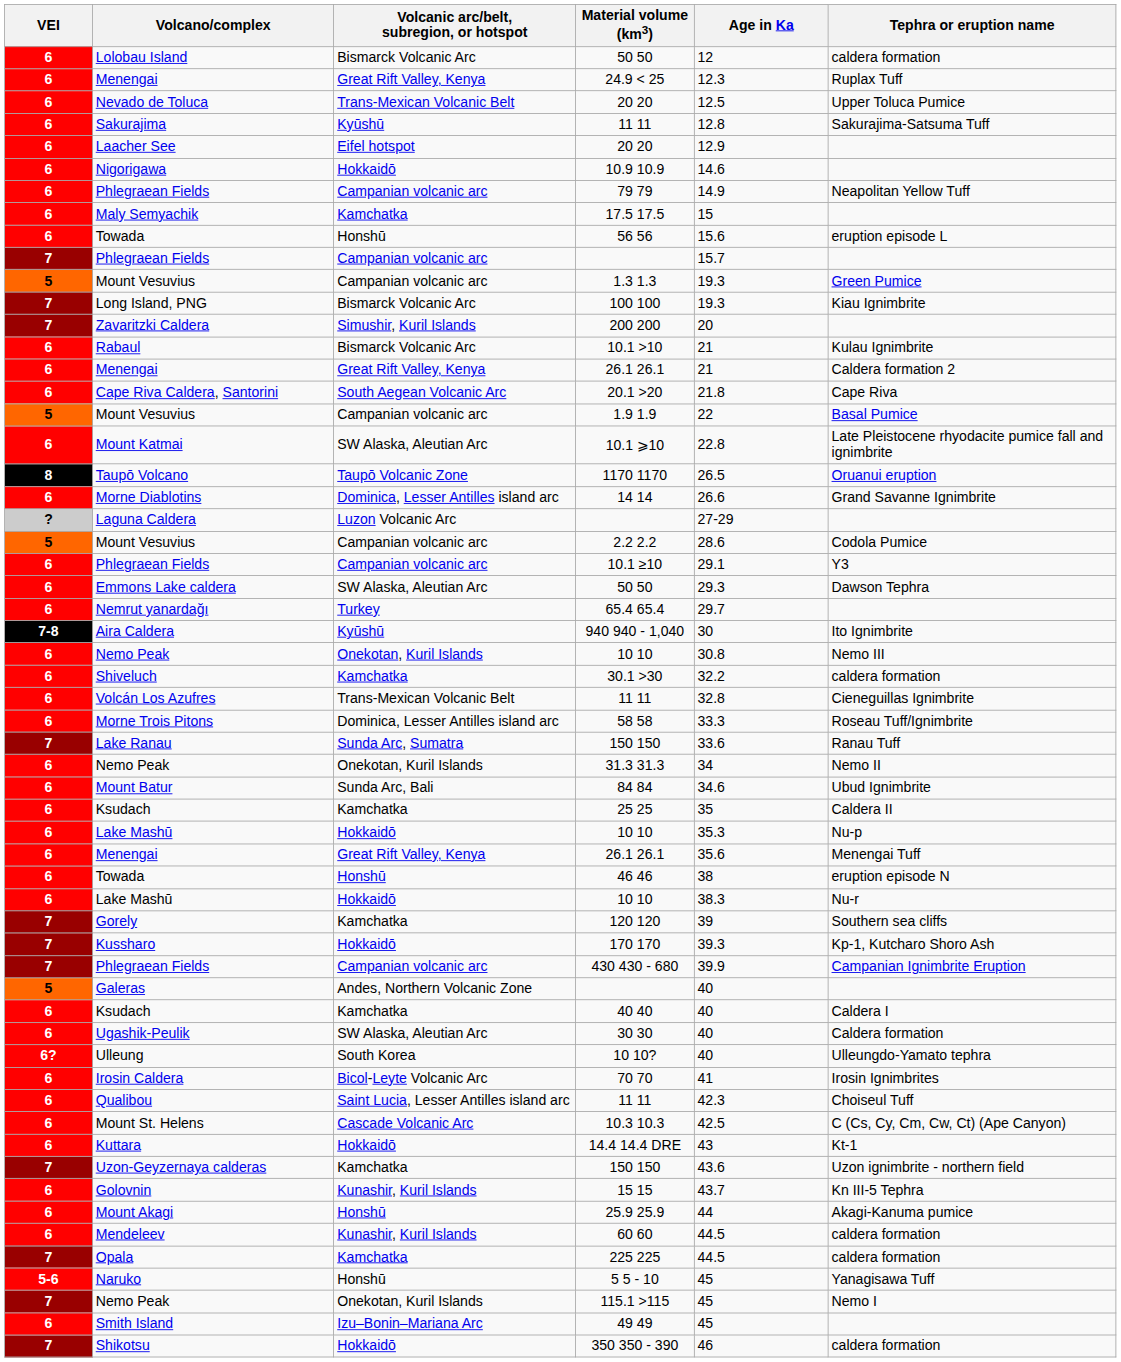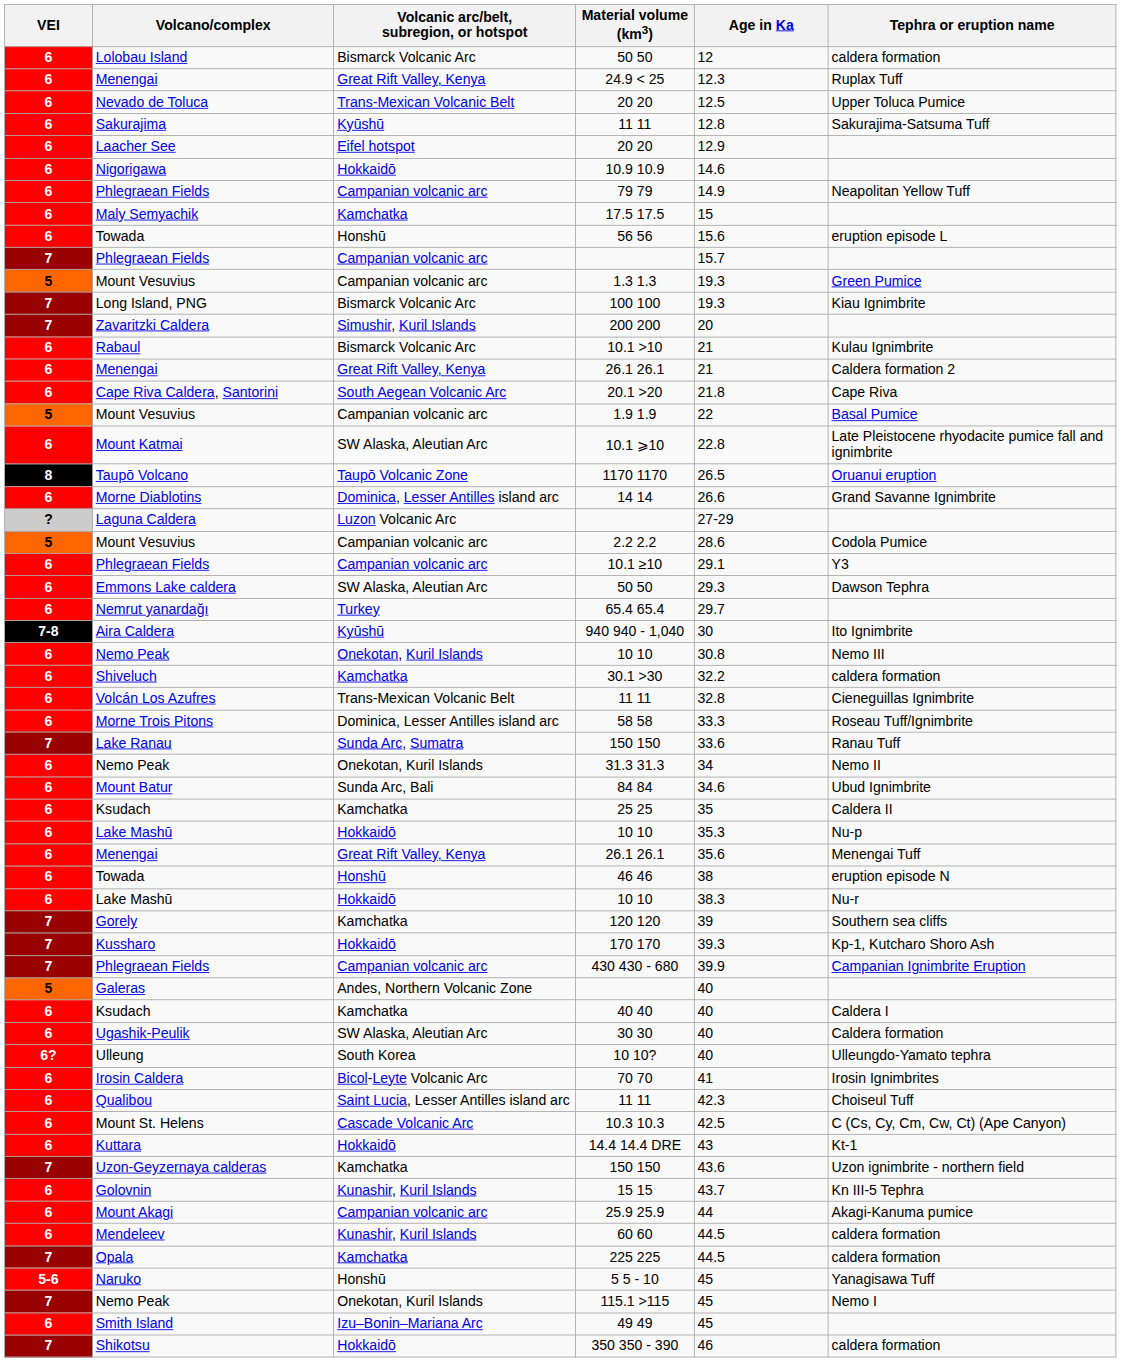 <table class="wikitable sortable" width=100%>
 <tr>
 <th width=50px>VEI</th>
 <th width=150px>Volcano/complex</th>
 <th width=150px>Volcanic arc/belt,<br>subregion, or hotspot</th>
 <th width=70px>Material volume (km<sup>3</sup>)</th>
 <th data-sort-type="number" width=80px>Age in <a href='#'>Ka</a></th>
 <th width=180px>Tephra or eruption name</th>
 </tr>
 <tr>
 <th style="background:#f00; color:white;">6</th>
 <td><a href='#'>Lolobau Island</a></td>
 <td>Bismarck Volcanic Arc</td>
 <td style="text-align: center;"><span>50</span> 50</td>
 <td>12</td>
 <td>caldera formation</td>
 </tr>
 <tr>
 <th style="background:#f00; color:white;">6</th>
 <td><a href='#'>Menengai</a></td>
 <td><a href='#'>Great Rift Valley, Kenya</a></td>
 <td style="text-align: center;"><span>24.9</span> < 25</td>
 <td>12.3</td>
 <td>Ruplax Tuff</td>
 </tr>
 <tr>
 <th style="background:#f00; color:white;">6</th>
 <td><a href='#'>Nevado de Toluca</a></td>
 <td><a href='#'>Trans-Mexican Volcanic Belt</a></td>
 <td style="text-align: center;"><span>20</span> 20</td>
 <td>12.5</td>
 <td>Upper Toluca Pumice</td>
 </tr>
 <tr>
 <th style="background:#f00; color:white;">6</th>
 <td><a href='#'>Sakurajima</a></td>
 <td><a href='#'>Kyūshū</a></td>
 <td style="text-align: center;"><span>11</span> 11</td>
 <td>12.8</td>
 <td>Sakurajima-Satsuma Tuff</td>
 </tr>
 <tr>
 <th style="background:#f00; color:white;">6</th>
 <td><a href='#'>Laacher See</a></td>
 <td><a href='#'>Eifel hotspot</a></td>
 <td style="text-align: center;"><span>20</span> 20</td>
 <td>12.9</td>
 <td></td>
 </tr>
 <tr>
 <th style="background:#f00; color:white;">6</th>
 <td><a href='#'>Nigorigawa</a></td>
 <td><a href='#'>Hokkaidō</a></td>
 <td style="text-align: center;"><span>10.9</span> 10.9</td>
 <td>14.6</td>
 <td></td>
 </tr>
 <tr>
 <th style="background:#f00; color:white;">6</th>
 <td><a href='#'>Phlegraean Fields</a></td>
 <td><a href='#'>Campanian volcanic arc</a></td>
 <td style="text-align: center;"><span>79</span> 79</td>
 <td>14.9</td>
 <td>Neapolitan Yellow Tuff</td>
 </tr>
 <tr>
 <th style="background:#f00; color:white;">6</th>
 <td><a href='#'>Maly Semyachik</a></td>
 <td><a href='#'>Kamchatka</a></td>
 <td style="text-align: center;"><span>17.5</span> 17.5</td>
 <td>15</td>
 <td></td>
 </tr>
 <tr>
 <th style="background:#f00; color:white;">6</th>
 <td>Towada</td>
 <td>Honshū</td>
 <td style="text-align: center;"><span>56</span> 56</td>
 <td>15.6</td>
 <td>eruption episode L</td>
 </tr>
 <tr>
 <th style="background:#900; color:white;">7</th>
 <td><a href='#'>Phlegraean Fields</a></td>
 <td><a href='#'>Campanian volcanic arc</a></td>
 <td></td>
 <td>15.7</td>
 <td></td>
 </tr>
 <tr>
 <th style="background:#f60;">5</th>
 <td>Mount Vesuvius</td>
 <td>Campanian volcanic arc</td>
 <td style="text-align: center;"><span>1.3</span> 1.3</td>
 <td>19.3</td>
 <td><a href='#'>Green Pumice</a></td>
 </tr>
 <tr>
 <th style="background:#900; color:white;">7</th>
 <td>Long Island, PNG</td>
 <td>Bismarck Volcanic Arc</td>
 <td style="text-align: center;"><span>100</span> 100</td>
 <td>19.3</td>
 <td>Kiau Ignimbrite</td>
 </tr>
 <tr>
 <th style="background:#900; color:white;">7</th>
 <td><a href='#'>Zavaritzki Caldera</a></td>
 <td><a href='#'>Simushir</a>, <a href='#'>Kuril Islands</a></td>
 <td style="text-align: center;"><span>200</span> 200</td>
 <td>20</td>
 <td></td>
 </tr>
 <tr>
 <th style="background:#f00; color:white;">6</th>
 <td><a href='#'>Rabaul</a></td>
 <td>Bismarck Volcanic Arc</td>
 <td style="text-align: center;"><span>10.1</span> >10</td>
 <td>21</td>
 <td>Kulau Ignimbrite</td>
 </tr>
 <tr>
 <th style="background:#f00; color:white;">6</th>
 <td><a href='#'>Menengai</a></td>
 <td><a href='#'>Great Rift Valley, Kenya</a></td>
 <td style="text-align: center;"><span>26.1</span> 26.1</td>
 <td>21</td>
 <td>Caldera formation 2</td>
 </tr>
 <tr>
 <th style="background:#f00; color:white;">6</th>
 <td><a href='#'>Cape Riva Caldera</a>, <a href='#'>Santorini</a></td>
 <td><a href='#'>South Aegean Volcanic Arc</a></td>
 <td style="text-align: center;"><span>20.1</span> >20</td>
 <td>21.8</td>
 <td>Cape Riva</td>
 </tr>
 <tr>
 <th style="background:#f60;">5</th>
 <td>Mount Vesuvius</td>
 <td>Campanian volcanic arc</td>
 <td style="text-align: center;"><span>1.9</span> 1.9</td>
 <td>22</td>
 <td><a href='#'>Basal Pumice</a></td>
 </tr>
 <tr>
 <th style="background:#f00; color:white;">6</th>
 <td><a href='#'>Mount Katmai</a></td>
 <td>SW Alaska, Aleutian Arc</td>
 <td style="text-align: center;"><span>10.1</span> ⩾10</td>
 <td>22.8</td>
 <td>Late Pleistocene rhyodacite pumice fall and ignimbrite</td>
 </tr>
 <tr>
 <th style="background:#000; color:white;">8</th>
 <td><a href='#'>Taupō Volcano</a></td>
 <td><a href='#'>Taupō Volcanic Zone</a></td>
 <td style="text-align: center;"><span>1170</span> 1170</td>
 <td>26.5</td>
 <td><a href='#'>Oruanui eruption</a></td>
 </tr>
 <tr>
 <th style="background:#f00; color:white;">6</th>
 <td><a href='#'>Morne Diablotins</a></td>
 <td><a href='#'>Dominica</a>, <a href='#'>Lesser Antilles</a> island arc</td>
 <td style="text-align: center;"><span>14</span> 14</td>
 <td>26.6</td>
 <td>Grand Savanne Ignimbrite</td>
 </tr>
 <tr>
 <th style="background:#ccc;">?</th>
 <td><a href='#'>Laguna Caldera</a></td>
 <td><a href='#'>Luzon</a> Volcanic Arc</td>
 <td></td>
 <td>27-29</td>
 <td></td>
 </tr>
 <tr>
 <th style="background:#f60;">5</th>
 <td>Mount Vesuvius</td>
 <td>Campanian volcanic arc</td>
 <td style="text-align: center;"><span>2.2</span> 2.2</td>
 <td>28.6</td>
 <td>Codola Pumice</td>
 </tr>
 <tr>
 <th style="background:#f00; color:white;">6</th>
 <td><a href='#'>Phlegraean Fields</a></td>
 <td><a href='#'>Campanian volcanic arc</a></td>
 <td style="text-align: center;"><span>10.1</span> ≥10</td>
 <td>29.1</td>
 <td>Y3</td>
 </tr>
 <tr>
 <th style="background:#f00; color:white;">6</th>
 <td><a href='#'>Emmons Lake caldera</a></td>
 <td>SW Alaska, Aleutian Arc</td>
 <td style="text-align: center;"><span>50</span> 50</td>
 <td>29.3</td>
 <td>Dawson Tephra</td>
 </tr>
 <tr>
 <th style="background:#f00; color:white;">6</th>
 <td><a href='#'>Nemrut yanardağı</a></td>
 <td><a href='#'>Turkey</a></td>
 <td style="text-align: center;"><span>65.4</span> 65.4</td>
 <td>29.7</td>
 <td></td>
 </tr>
 <tr>
 <th style="background:#000; color:white;">7-8</th>
 <td><a href='#'>Aira Caldera</a></td>
 <td><a href='#'>Kyūshū</a></td>
 <td style="text-align: center;"><span>940</span> 940 - 1,040</td>
 <td>30</td>
 <td>Ito Ignimbrite</td>
 </tr>
 <tr>
 <th style="background:#f00; color:white;">6</th>
 <td><a href='#'>Nemo Peak</a></td>
 <td><a href='#'>Onekotan</a>, <a href='#'>Kuril Islands</a></td>
 <td style="text-align: center;"><span>10</span> 10</td>
 <td>30.8</td>
 <td>Nemo III</td>
 </tr>
 <tr>
 <th style="background:#f00; color:white;">6</th>
 <td><a href='#'>Shiveluch</a></td>
 <td><a href='#'>Kamchatka</a></td>
 <td style="text-align: center;"><span>30.1</span> >30</td>
 <td>32.2</td>
 <td>caldera formation</td>
 </tr>
 <tr>
 <th style="background:#f00; color:white;">6</th>
 <td><a href='#'>Volcán Los Azufres</a></td>
 <td>Trans-Mexican Volcanic Belt</td>
 <td style="text-align: center;"><span>11</span> 11</td>
 <td>32.8</td>
 <td>Cieneguillas Ignimbrite</td>
 </tr>
 <tr>
 <th style="background:#f00; color:white;">6</th>
 <td><a href='#'>Morne Trois Pitons</a></td>
 <td>Dominica, Lesser Antilles island arc</td>
 <td style="text-align: center;"><span>58</span> 58</td>
 <td>33.3</td>
 <td>Roseau Tuff/Ignimbrite</td>
 </tr>
 <tr>
 <th style="background:#900; color:white;">7</th>
 <td><a href='#'>Lake Ranau</a></td>
 <td><a href='#'>Sunda Arc</a>, <a href='#'>Sumatra</a></td>
 <td style="text-align: center;"><span>150</span> 150</td>
 <td>33.6</td>
 <td>Ranau Tuff</td>
 </tr>
 <tr>
 <th style="background:#f00; color:white;">6</th>
 <td>Nemo Peak</td>
 <td>Onekotan, Kuril Islands</td>
 <td style="text-align: center;"><span>31.3</span> 31.3</td>
 <td>34</td>
 <td>Nemo II</td>
 </tr>
 <tr>
 <th style="background:#f00; color:white;">6</th>
 <td><a href='#'>Mount Batur</a></td>
 <td>Sunda Arc, Bali</td>
 <td style="text-align: center;"><span>84</span> 84</td>
 <td>34.6</td>
 <td>Ubud Ignimbrite</td>
 </tr>
 <tr>
 <th style="background:#f00; color:white;">6</th>
 <td>Ksudach</td>
 <td>Kamchatka</td>
 <td style="text-align: center;"><span>25</span> 25</td>
 <td>35</td>
 <td>Caldera II</td>
 </tr>
 <tr>
 <th style="background:#f00; color:white;">6</th>
 <td><a href='#'>Lake Mashū</a></td>
 <td><a href='#'>Hokkaidō</a></td>
 <td style="text-align: center;"><span>10</span> 10</td>
 <td>35.3</td>
 <td>Nu-p</td>
 </tr>
 <tr>
 <th style="background:#f00; color:white;">6</th>
 <td><a href='#'>Menengai</a></td>
 <td><a href='#'>Great Rift Valley, Kenya</a></td>
 <td style="text-align: center;"><span>26.1</span> 26.1</td>
 <td>35.6</td>
 <td>Menengai Tuff</td>
 </tr>
 <tr>
 <th style="background:#f00; color:white;">6</th>
 <td>Towada</td>
 <td><a href='#'>Honshū</a></td>
 <td style="text-align: center;"><span>46</span> 46</td>
 <td>38</td>
 <td>eruption episode N</td>
 </tr>
 <tr>
 <th style="background:#f00; color:white;">6</th>
 <td>Lake Mashū</td>
 <td><a href='#'>Hokkaidō</a></td>
 <td style="text-align: center;"><span>10</span> 10</td>
 <td>38.3</td>
 <td>Nu-r</td>
 </tr>
 <tr>
 <th style="background:#900; color:white;">7</th>
 <td><a href='#'>Gorely</a></td>
 <td>Kamchatka</td>
 <td style="text-align: center;"><span>120</span> 120</td>
 <td>39</td>
 <td>Southern sea cliffs</td>
 </tr>
 <tr>
 <th style="background:#900; color:white;">7</th>
 <td><a href='#'>Kussharo</a></td>
 <td><a href='#'>Hokkaidō</a></td>
 <td style="text-align: center;"><span>170</span> 170</td>
 <td>39.3</td>
 <td>Kp-1, Kutcharo Shoro Ash</td>
 </tr>
 <tr>
 <th style="background:#900; color:white;">7</th>
 <td><a href='#'>Phlegraean Fields</a></td>
 <td><a href='#'>Campanian volcanic arc</a></td>
 <td style="text-align: center;"><span>430</span> 430 - 680</td>
 <td>39.9</td>
 <td><a href='#'>Campanian Ignimbrite Eruption</a></td>
 </tr>
 <tr>
 <th style="background:#f60;">5</th>
 <td><a href='#'>Galeras</a></td>
 <td>Andes, Northern Volcanic Zone</td>
 <td></td>
 <td>40</td>
 <td></td>
 </tr>
 <tr>
 <th style="background:#f00; color:white;">6</th>
 <td>Ksudach</td>
 <td>Kamchatka</td>
 <td style="text-align: center;"><span>40</span> 40</td>
 <td>40</td>
 <td>Caldera I</td>
 </tr>
 <tr>
 <th style="background:#f00; color:white;">6</th>
 <td><a href='#'>Ugashik-Peulik</a></td>
 <td>SW Alaska, Aleutian Arc</td>
 <td style="text-align: center;"><span>30</span> 30</td>
 <td>40</td>
 <td>Caldera formation</td>
 </tr>
 <tr>
 <th style="background:#f00; color:white;">6?</th>
 <td>Ulleung</td>
 <td>South Korea</td>
 <td style="text-align: center;"><span>10</span> 10?</td>
 <td>40</td>
 <td>Ulleungdo-Yamato tephra</td>
 </tr>
 <tr>
 <th style="background:#f00; color:white;">6</th>
 <td><a href='#'>Irosin Caldera</a></td>
 <td><a href='#'>Bicol</a>-<a href='#'>Leyte</a> Volcanic Arc</td>
 <td style="text-align: center;"><span>70</span> 70</td>
 <td>41</td>
 <td>Irosin Ignimbrites</td>
 </tr>
 <tr>
 <th style="background:#f00; color:white;">6</th>
 <td><a href='#'>Qualibou</a></td>
 <td><a href='#'>Saint Lucia</a>, Lesser Antilles island arc</td>
 <td style="text-align: center;"><span>11</span> 11</td>
 <td>42.3</td>
 <td>Choiseul Tuff</td>
 </tr>
 <tr>
 <th style="background:#f00; color:white;">6</th>
 <td>Mount St. Helens</td>
 <td><a href='#'>Cascade Volcanic Arc</a></td>
 <td style="text-align: center;"><span>10.3</span> 10.3</td>
 <td>42.5</td>
 <td>C (Cs, Cy, Cm, Cw, Ct) (Ape Canyon)</td>
 </tr>
 <tr>
 <th style="background:#f00; color:white;">6</th>
 <td><a href='#'>Kuttara</a></td>
 <td><a href='#'>Hokkaidō</a></td>
 <td style="text-align: center;"><span>14.4</span> 14.4 DRE</td>
 <td>43</td>
 <td>Kt-1</td>
 </tr>
 <tr>
 <th style="background:#900; color:white;">7</th>
 <td><a href='#'>Uzon-Geyzernaya calderas</a></td>
 <td>Kamchatka</td>
 <td style="text-align: center;"><span>150</span> 150</td>
 <td>43.6</td>
 <td>Uzon ignimbrite - northern field</td>
 </tr>
 <tr>
 <th style="background:#f00; color:white;">6</th>
 <td><a href='#'>Golovnin</a></td>
 <td><a href='#'>Kunashir</a>, <a href='#'>Kuril Islands</a></td>
 <td style="text-align: center;"><span>15</span> 15</td>
 <td>43.7</td>
 <td>Kn III-5 Tephra</td>
 </tr>
 <tr>
 <th style="background:#f00; color:white;">6</th>
 <td><a href='#'>Mount Akagi</a></td>
-<td><a href='#'>Honshū</a></td>
+<td><a href='#'>Campanian volcanic arc</a></td>
 <td style="text-align: center;"><span>25.9</span> 25.9</td>
 <td>44</td>
 <td>Akagi-Kanuma pumice</td>
 </tr>
 <tr>
 <th style="background:#f00; color:white;">6</th>
 <td><a href='#'>Mendeleev</a></td>
 <td><a href='#'>Kunashir</a>, <a href='#'>Kuril Islands</a></td>
 <td style="text-align: center;"><span>60</span> 60</td>
 <td>44.5</td>
 <td>caldera formation</td>
 </tr>
 <tr>
 <th style="background:#900; color:white;">7</th>
 <td><a href='#'>Opala</a></td>
 <td><a href='#'>Kamchatka</a></td>
 <td style="text-align: center;"><span>225</span> 225</td>
 <td>44.5</td>
 <td>caldera formation</td>
 </tr>
 <tr>
 <th style="background:#f00; color:white;">5-6</th>
 <td><a href='#'>Naruko</a></td>
 <td>Honshū</td>
 <td style="text-align: center;"><span>5</span> 5 - 10</td>
 <td>45</td>
 <td>Yanagisawa Tuff</td>
 </tr>
 <tr>
 <th style="background:#900; color:white;">7</th>
 <td>Nemo Peak</td>
 <td>Onekotan, Kuril Islands</td>
 <td style="text-align: center;"><span>115.1</span> >115</td>
 <td>45</td>
 <td>Nemo I</td>
 </tr>
 <tr>
 <th style="background:#f00; color:white;">6</th>
 <td><a href='#'>Smith Island</a></td>
 <td><a href='#'>Izu–Bonin–Mariana Arc</a></td>
 <td style="text-align: center;"><span>49</span> 49</td>
 <td>45</td>
 <td></td>
 </tr>
 <tr>
 <th style="background:#900; color:white;">7</th>
 <td><a href='#'>Shikotsu</a></td>
 <td><a href='#'>Hokkaidō</a></td>
 <td style="text-align: center;"><span>350</span> 350 - 390</td>
 <td>46</td>
 <td>caldera formation</td>
 </tr>
 </table>
